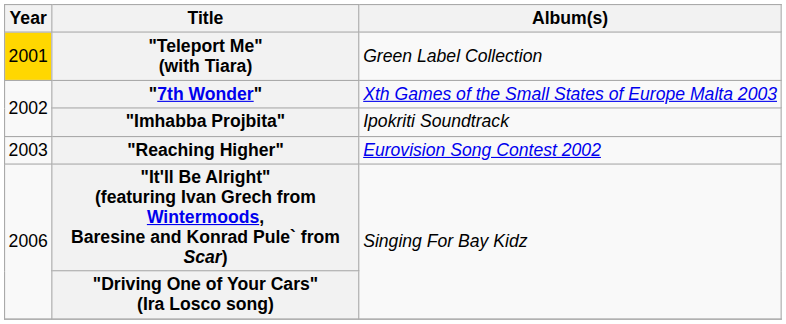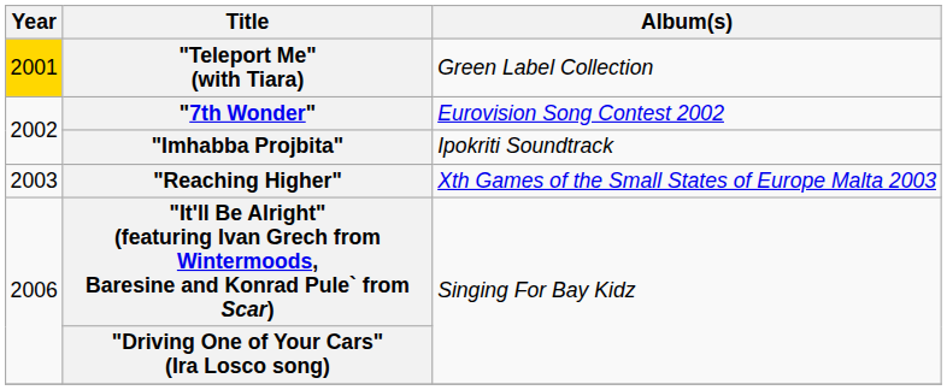 <table class="wikitable plainrowheaders">
 <tr>
 <th scope="col" style="width:1em;">Year</th>
 <th scope="col" style="width:17em;">Title</th>
 <th scope="col">Album(s)</th>
 </tr>
 <tr>
 <td style="background: gold;">2001</td>
 <th scope="row">"Teleport Me"<br><span>(with Tiara)</span></th>
 <td><em>Green Label Collection</em></td>
 </tr>
 <tr>
 <td rowspan="2">2002</td>
 <th scope="row">"<a href='#'>7th Wonder</a>"</th>
-<td><em><a href='#'>Xth Games of the Small States of Europe Malta 2003</a></em></td>
+<td><em><a href='#'>Eurovision Song Contest 2002</a></em></td>
 </tr>
 <tr>
 <th scope="row">"Imhabba Projbita"</th>
 <td><em>Ipokriti Soundtrack</em></td>
 </tr>
 <tr>
 <td>2003</td>
 <th scope="row">"Reaching Higher"</th>
-<td><em><a href='#'>Eurovision Song Contest 2002</a></em></td>
+<td><em><a href='#'>Xth Games of the Small States of Europe Malta 2003</a></em></td>
 </tr>
 <tr>
 <td rowspan="2">2006</td>
 <th scope="row">"It'll Be Alright"<br><span>(featuring Ivan Grech from <a href='#'>Wintermoods</a>,<br> Baresine and Konrad Pule` from <em>Scar</em>)</span></th>
 <td rowspan="2"><em>Singing For Bay Kidz</em></td>
 </tr>
 <tr>
 <th scope="row">"Driving One of Your Cars"<br><span>(Ira Losco song)</span></th>
 </tr>
 <tr>
 </tr>
 </table>
